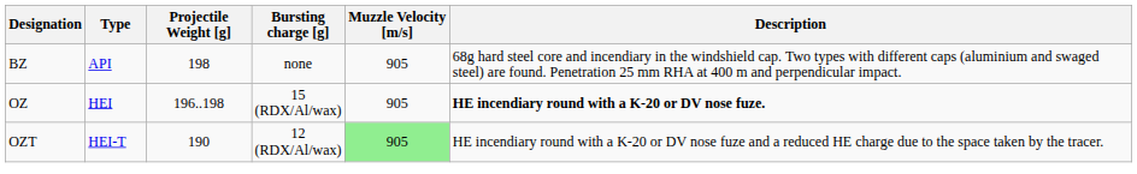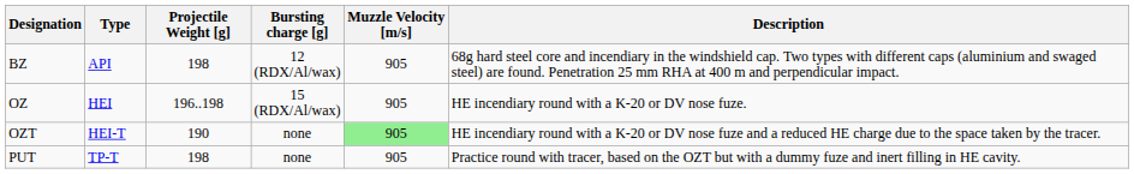 <table class="wikitable">
 <tr>
 <th width="80">Designation</th>
 <th width="60">Type</th>
 <th>Projectile Weight [g]</th>
 <th width="80">Bursting charge [g]</th>
 <th>Muzzle Velocity [m/s]</th>
 <th>Description</th>
 </tr>
 <tr>
 <td>BZ</td>
 <td><a href='#'>API</a></td>
 <td style="text-align:center;">198</td>
-<td style="text-align:center;">none</td>
+<td style="text-align:center;">12 (RDX/Al/wax)</td>
 <td style="text-align:center;">905</td>
 <td>68g hard steel core and incendiary in the windshield cap. Two types with different caps (aluminium and swaged steel) are found. Penetration 25 mm RHA at 400 m and perpendicular impact.</td>
 </tr>
 <tr>
 <td>OZ</td>
 <td><a href='#'>HEI</a></td>
 <td style="text-align:center;">196..198</td>
 <td style="text-align:center;">15 (RDX/Al/wax)</td>
 <td style="text-align:center;">905</td>
-<td><strong>HE incendiary round with a K-20 or DV nose fuze.</strong></td>
+<td>HE incendiary round with a K-20 or DV nose fuze.</td>
 </tr>
 <tr>
 <td>OZT</td>
 <td><a href='#'>HEI-T</a></td>
 <td style="text-align:center;">190</td>
-<td style="text-align:center;">12 (RDX/Al/wax)</td>
+<td style="text-align:center;">none</td>
 <td style="background: lightgreen; text-align:center;">905</td>
 <td>HE incendiary round with a K-20 or DV nose fuze and a reduced HE charge due to the space taken by the tracer.</td>
 </tr>
+<tr>
+<td>PUT</td>
+<td><a href='#'>TP-T</a></td>
+<td style="text-align:center;">198</td>
+<td style="text-align:center;">none</td>
+<td style="text-align:center;">905</td>
+<td>Practice round with tracer, based on the OZT but with a dummy fuze and inert filling in HE cavity.</td>
+</tr>
 </table>
